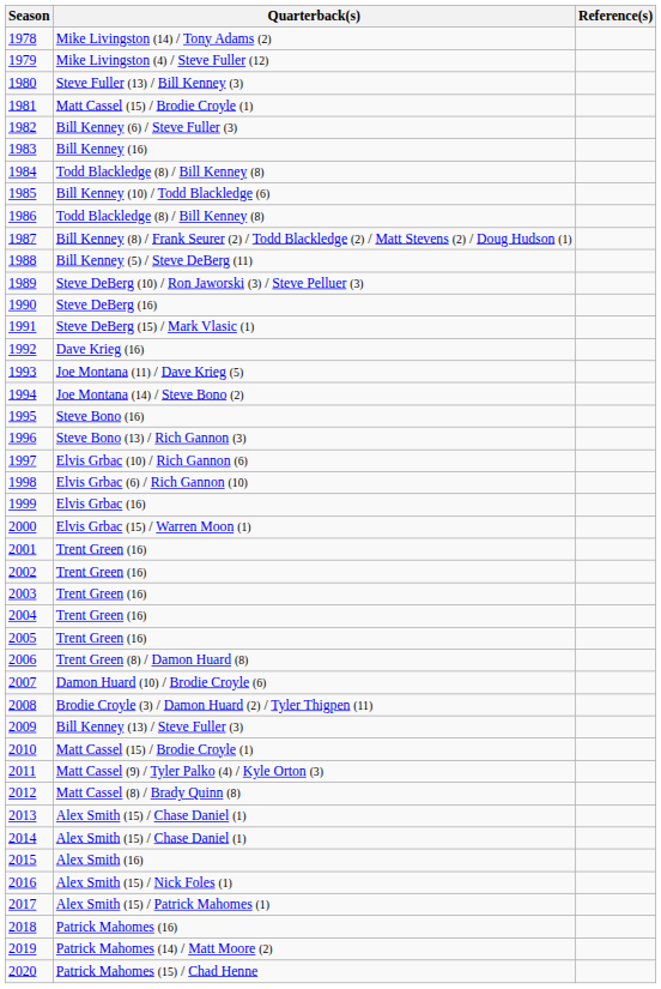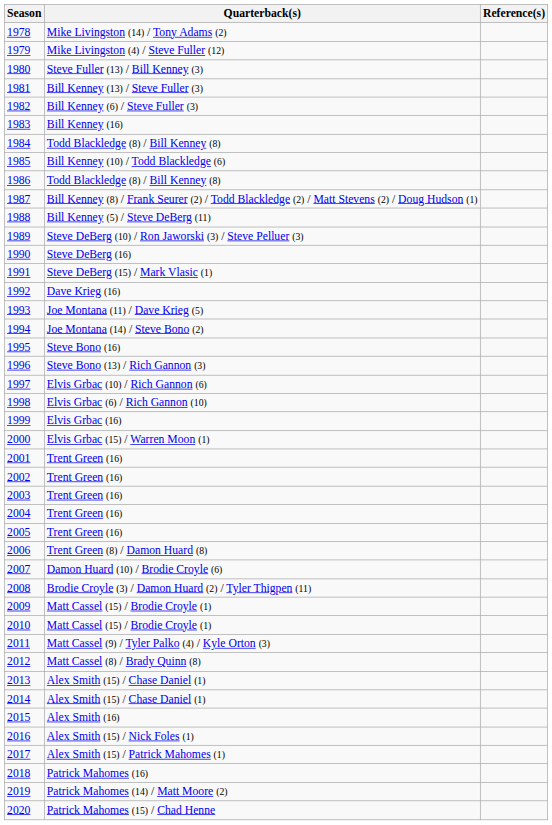 <table class="wikitable">
 <tr>
 <th>Season</th>
 <th>Quarterback(s)</th>
 <th>Reference(s)</th>
 </tr>
 <tr>
 <td><a href='#'>1978</a></td>
 <td><a href='#'>Mike Livingston</a> <small>(14)</small> / <a href='#'>Tony Adams</a> <small>(2)</small></td>
 <td align="center"></td>
 </tr>
 <tr>
 <td><a href='#'>1979</a></td>
 <td><a href='#'>Mike Livingston</a> <small>(4)</small> / <a href='#'>Steve Fuller</a> <small>(12)</small></td>
 <td align="center"></td>
 </tr>
 <tr>
 <td><a href='#'>1980</a></td>
 <td><a href='#'>Steve Fuller</a> <small>(13)</small> / <a href='#'>Bill Kenney</a> <small>(3)</small></td>
 <td align="center"></td>
 </tr>
 <tr>
 <td><a href='#'>1981</a></td>
-<td><a href='#'>Matt Cassel</a> <small>(15)</small> / <a href='#'>Brodie Croyle</a> <small>(1)</small></td>
+<td><a href='#'>Bill Kenney</a> <small>(13)</small> / <a href='#'>Steve Fuller</a> <small>(3)</small></td>
 <td align="center"></td>
 </tr>
 <tr>
 <td><a href='#'>1982</a></td>
 <td><a href='#'>Bill Kenney</a> <small>(6)</small> / <a href='#'>Steve Fuller</a> <small>(3)</small></td>
 <td align="center"></td>
 </tr>
 <tr>
 <td><a href='#'>1983</a></td>
 <td><a href='#'>Bill Kenney</a> <small>(16)</small></td>
 <td align="center"></td>
 </tr>
 <tr>
 <td><a href='#'>1984</a></td>
 <td><a href='#'>Todd Blackledge</a> <small>(8)</small> / <a href='#'>Bill Kenney</a> <small>(8)</small></td>
 <td align="center"></td>
 </tr>
 <tr>
 <td><a href='#'>1985</a></td>
 <td><a href='#'>Bill Kenney</a> <small>(10)</small> / <a href='#'>Todd Blackledge</a> <small>(6)</small></td>
 <td align="center"></td>
 </tr>
 <tr>
 <td><a href='#'>1986</a></td>
 <td><a href='#'>Todd Blackledge</a> <small>(8)</small> / <a href='#'>Bill Kenney</a> <small>(8)</small></td>
 <td align="center"></td>
 </tr>
 <tr>
 <td><a href='#'>1987</a></td>
 <td><a href='#'>Bill Kenney</a> <small>(8)</small> / <a href='#'>Frank Seurer</a> <small>(2)</small> / <a href='#'>Todd Blackledge</a> <small>(2)</small> / <a href='#'>Matt Stevens</a> <small>(2)</small> / <a href='#'>Doug Hudson</a> <small>(1)</small></td>
 <td align="center"></td>
 </tr>
 <tr>
 <td><a href='#'>1988</a></td>
 <td><a href='#'>Bill Kenney</a> <small>(5)</small> / <a href='#'>Steve DeBerg</a> <small>(11)</small></td>
 <td align="center"></td>
 </tr>
 <tr>
 <td><a href='#'>1989</a></td>
 <td><a href='#'>Steve DeBerg</a> <small>(10)</small> / <a href='#'>Ron Jaworski</a> <small>(3)</small> / <a href='#'>Steve Pelluer</a> <small>(3)</small></td>
 <td align="center"></td>
 </tr>
 <tr>
 <td><a href='#'>1990</a></td>
 <td><a href='#'>Steve DeBerg</a> <small>(16)</small></td>
 <td align="center"></td>
 </tr>
 <tr>
 <td><a href='#'>1991</a></td>
 <td><a href='#'>Steve DeBerg</a> <small>(15)</small> / <a href='#'>Mark Vlasic</a> <small>(1)</small></td>
 <td align="center"></td>
 </tr>
 <tr>
 <td><a href='#'>1992</a></td>
 <td><a href='#'>Dave Krieg</a> <small>(16)</small></td>
 <td align="center"></td>
 </tr>
 <tr>
 <td><a href='#'>1993</a></td>
 <td><a href='#'>Joe Montana</a> <small>(11)</small> / <a href='#'>Dave Krieg</a> <small>(5)</small></td>
 <td align="center"></td>
 </tr>
 <tr>
 <td><a href='#'>1994</a></td>
 <td><a href='#'>Joe Montana</a> <small>(14)</small> / <a href='#'>Steve Bono</a> <small>(2)</small></td>
 <td align="center"></td>
 </tr>
 <tr>
 <td><a href='#'>1995</a></td>
 <td><a href='#'>Steve Bono</a> <small>(16)</small></td>
 <td align="center"></td>
 </tr>
 <tr>
 <td><a href='#'>1996</a></td>
 <td><a href='#'>Steve Bono</a> <small>(13)</small> / <a href='#'>Rich Gannon</a> <small>(3)</small></td>
 <td align="center"></td>
 </tr>
 <tr>
 <td><a href='#'>1997</a></td>
 <td><a href='#'>Elvis Grbac</a> <small>(10)</small> / <a href='#'>Rich Gannon</a> <small>(6)</small></td>
 <td align="center"></td>
 </tr>
 <tr>
 <td><a href='#'>1998</a></td>
 <td><a href='#'>Elvis Grbac</a> <small>(6)</small> / <a href='#'>Rich Gannon</a> <small>(10)</small></td>
 <td align="center"></td>
 </tr>
 <tr>
 <td><a href='#'>1999</a></td>
 <td><a href='#'>Elvis Grbac</a> <small>(16)</small></td>
 <td align="center"></td>
 </tr>
 <tr>
 <td><a href='#'>2000</a></td>
 <td><a href='#'>Elvis Grbac</a> <small>(15)</small> / <a href='#'>Warren Moon</a> <small>(1)</small></td>
 <td align="center"></td>
 </tr>
 <tr>
 <td><a href='#'>2001</a></td>
 <td><a href='#'>Trent Green</a> <small>(16)</small></td>
 <td align="center"></td>
 </tr>
 <tr>
 <td><a href='#'>2002</a></td>
 <td><a href='#'>Trent Green</a> <small>(16)</small></td>
 <td align="center"></td>
 </tr>
 <tr>
 <td><a href='#'>2003</a></td>
 <td><a href='#'>Trent Green</a> <small>(16)</small></td>
 <td align="center"></td>
 </tr>
 <tr>
 <td><a href='#'>2004</a></td>
 <td><a href='#'>Trent Green</a> <small>(16)</small></td>
 <td align="center"></td>
 </tr>
 <tr>
 <td><a href='#'>2005</a></td>
 <td><a href='#'>Trent Green</a> <small>(16)</small></td>
 <td align="center"></td>
 </tr>
 <tr>
 <td><a href='#'>2006</a></td>
 <td><a href='#'>Trent Green</a> <small>(8)</small> / <a href='#'>Damon Huard</a> <small>(8)</small></td>
 <td align="center"></td>
 </tr>
 <tr>
 <td><a href='#'>2007</a></td>
 <td><a href='#'>Damon Huard</a> <small>(10)</small> / <a href='#'>Brodie Croyle</a> <small>(6)</small></td>
 <td align="center"></td>
 </tr>
 <tr>
 <td><a href='#'>2008</a></td>
 <td><a href='#'>Brodie Croyle</a> <small>(3)</small> / <a href='#'>Damon Huard</a> <small>(2)</small> / <a href='#'>Tyler Thigpen</a> <small>(11)</small></td>
 <td align="center"></td>
 </tr>
 <tr>
 <td><a href='#'>2009</a></td>
-<td><a href='#'>Bill Kenney</a> <small>(13)</small> / <a href='#'>Steve Fuller</a> <small>(3)</small></td>
+<td><a href='#'>Matt Cassel</a> <small>(15)</small> / <a href='#'>Brodie Croyle</a> <small>(1)</small></td>
 <td align="center"></td>
 </tr>
 <tr>
 <td><a href='#'>2010</a></td>
 <td><a href='#'>Matt Cassel</a> <small>(15)</small> / <a href='#'>Brodie Croyle</a> <small>(1)</small></td>
 <td align="center"></td>
 </tr>
 <tr>
 <td><a href='#'>2011</a></td>
 <td><a href='#'>Matt Cassel</a> <small>(9)</small> / <a href='#'>Tyler Palko</a> <small>(4)</small> / <a href='#'>Kyle Orton</a> <small>(3)</small></td>
 <td align="center"></td>
 </tr>
 <tr>
 <td><a href='#'>2012</a></td>
 <td><a href='#'>Matt Cassel</a> <small>(8)</small> / <a href='#'>Brady Quinn</a> <small>(8)</small></td>
 <td align="center"></td>
 </tr>
 <tr>
 <td><a href='#'>2013</a></td>
 <td><a href='#'>Alex Smith</a> <small>(15)</small> / <a href='#'>Chase Daniel</a> <small>(1)</small></td>
 <td align="center"></td>
 </tr>
 <tr>
 <td><a href='#'>2014</a></td>
 <td><a href='#'>Alex Smith</a> <small>(15)</small> / <a href='#'>Chase Daniel</a> <small>(1)</small></td>
 <td align="center"></td>
 </tr>
 <tr>
 <td><a href='#'>2015</a></td>
 <td><a href='#'>Alex Smith</a> <small>(16)</small></td>
 <td align="center"></td>
 </tr>
 <tr>
 <td><a href='#'>2016</a></td>
 <td><a href='#'>Alex Smith</a> <small>(15)</small> / <a href='#'>Nick Foles</a> <small>(1)</small></td>
 <td align="center"></td>
 </tr>
 <tr>
 <td><a href='#'>2017</a></td>
 <td><a href='#'>Alex Smith</a> <small>(15)</small> / <a href='#'>Patrick Mahomes</a> <small>(1)</small></td>
 <td align="center"></td>
 </tr>
 <tr>
 <td><a href='#'>2018</a></td>
 <td><a href='#'>Patrick Mahomes</a> <small>(16)</small></td>
 <td align="center"></td>
 </tr>
 <tr>
 <td><a href='#'>2019</a></td>
 <td><a href='#'>Patrick Mahomes</a> <small>(14)</small> / <a href='#'>Matt Moore</a> <small>(2)</small></td>
 <td align="center"></td>
 </tr>
 <tr>
 <td><a href='#'>2020</a></td>
 <td><a href='#'>Patrick Mahomes</a> <small>(15)</small> / <a href='#'>Chad Henne</a> </td>
 <td align="center"></td>
 </tr>
 </table>
